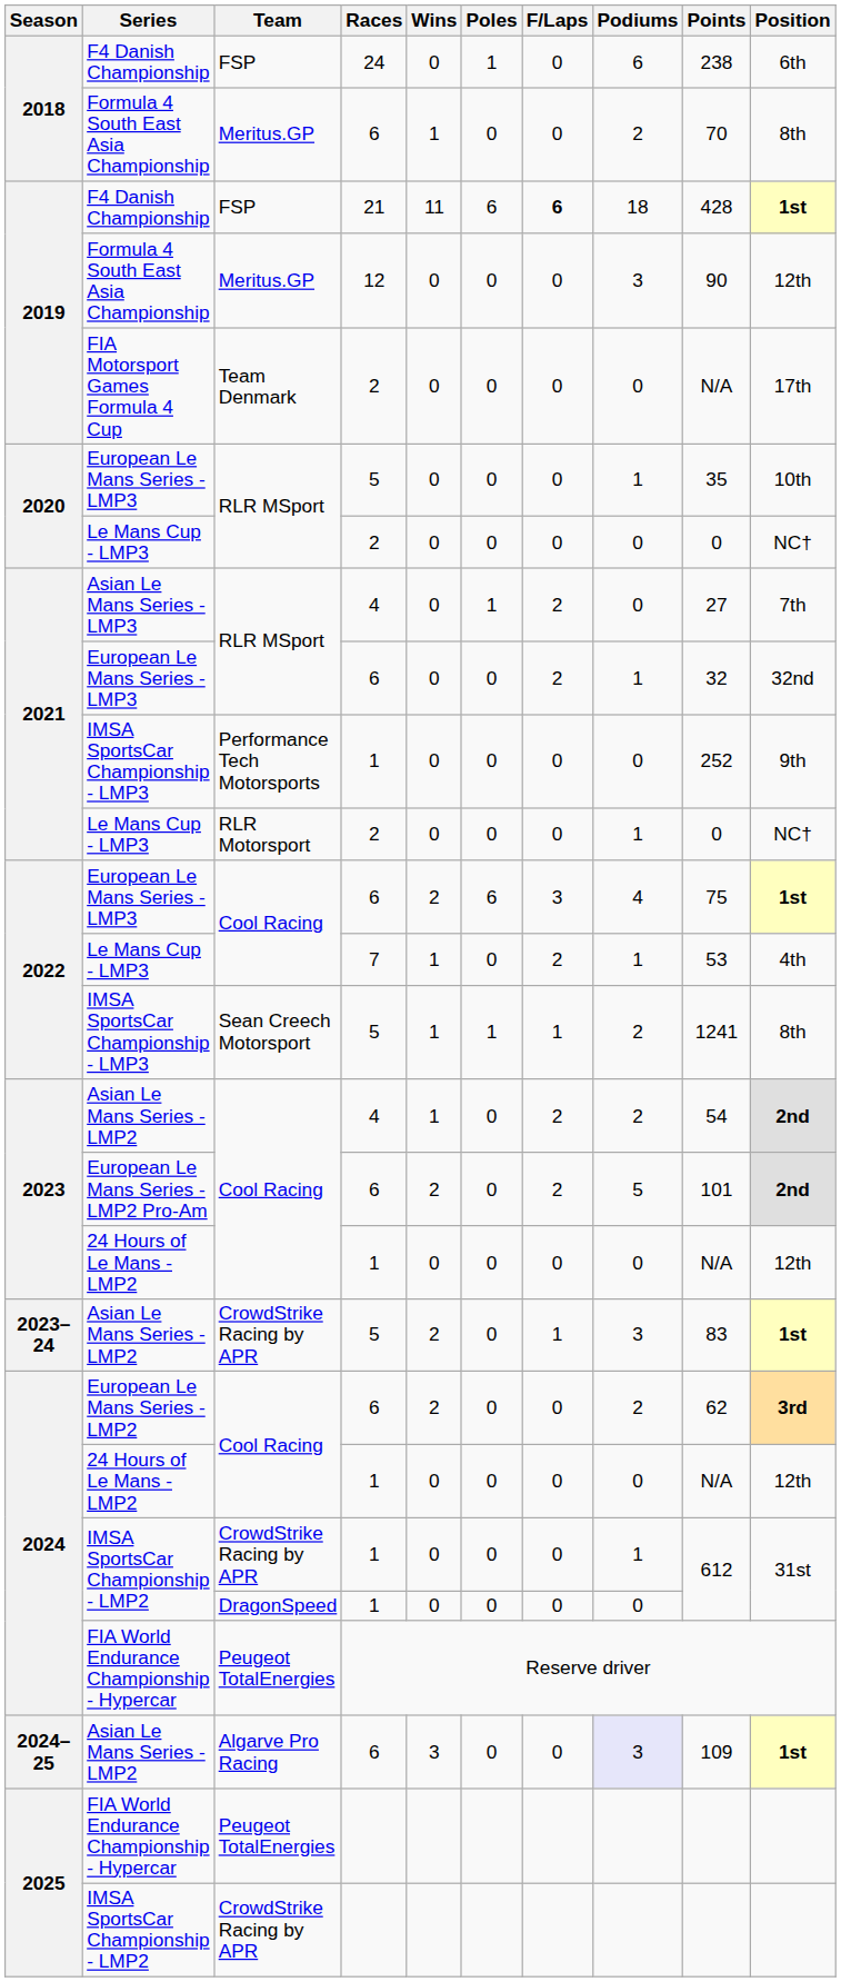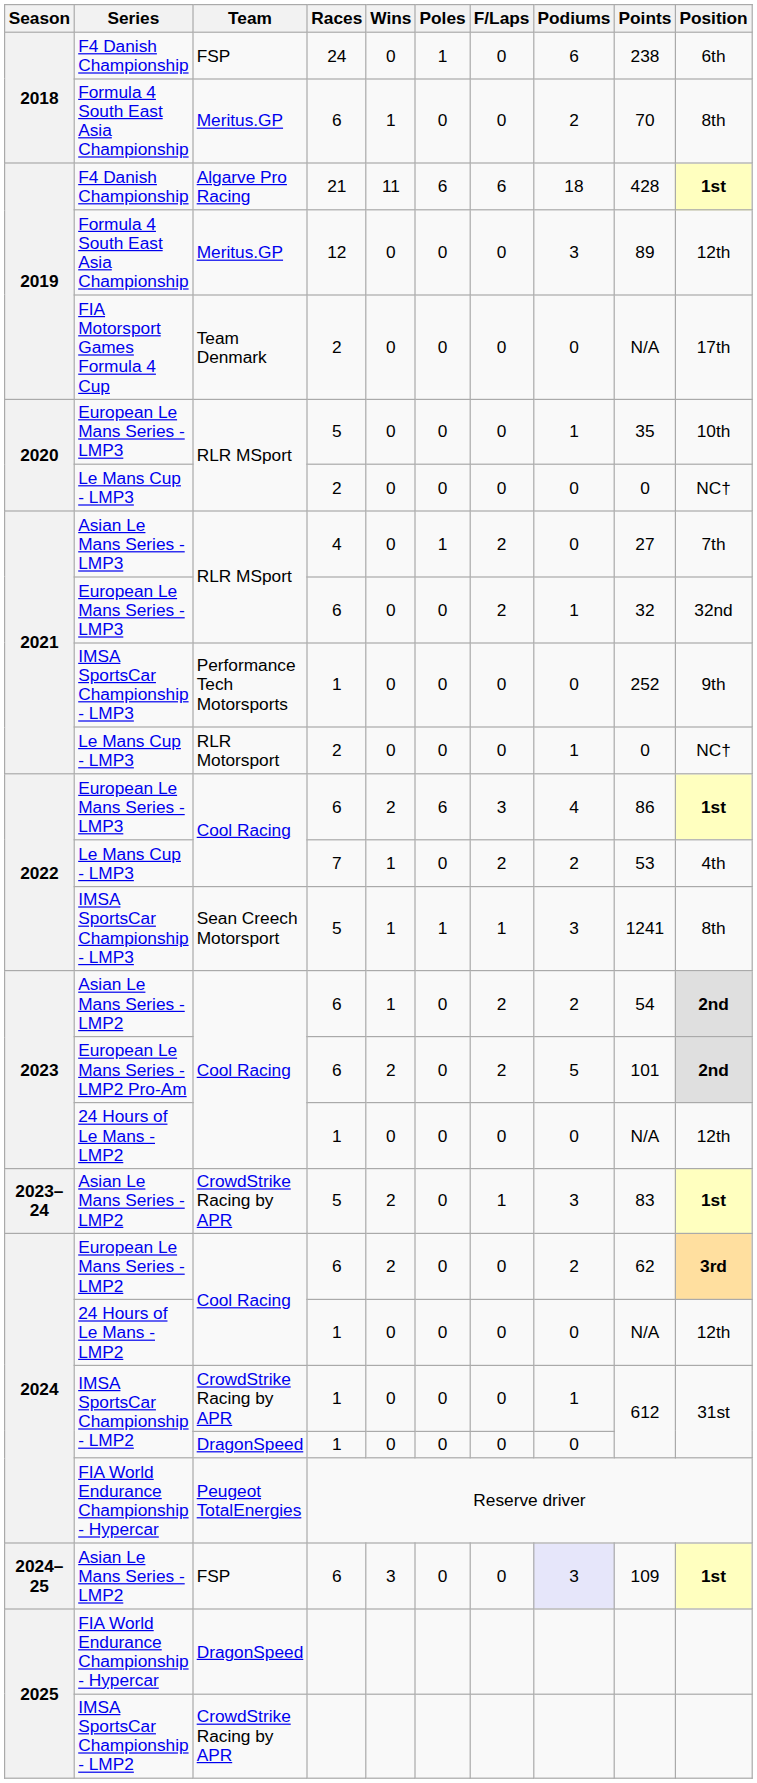 <table class="wikitable" style="font-size: 90%; text-align:center">
 <tr>
 <th>Season</th>
 <th>Series</th>
 <th>Team</th>
 <th>Races</th>
 <th>Wins</th>
 <th>Poles</th>
 <th>F/Laps</th>
 <th>Podiums</th>
 <th>Points</th>
 <th>Position</th>
 </tr>
 <tr>
 <th rowspan="2">2018</th>
 <td align="left"><a href='#'>F4 Danish Championship</a></td>
 <td align="left">FSP</td>
 <td>24</td>
 <td>0</td>
 <td>1</td>
 <td>0</td>
 <td>6</td>
 <td>238</td>
 <td>6th</td>
 </tr>
 <tr>
 <td align="left"><a href='#'>Formula 4 South East Asia Championship</a></td>
 <td align="left"><a href='#'>Meritus.GP</a></td>
 <td>6</td>
 <td>1</td>
 <td>0</td>
 <td>0</td>
 <td>2</td>
 <td>70</td>
 <td>8th</td>
 </tr>
 <tr>
 <th rowspan="3">2019</th>
 <td align="left"><a href='#'>F4 Danish Championship</a></td>
-<td align="left">FSP</td>
+<td align=left><a href='#'>Algarve Pro Racing</a></td>
 <td>21</td>
 <td>11</td>
 <td>6</td>
-<td><strong>6</strong></td>
+<td>6</td>
 <td>18</td>
 <td>428</td>
 <td style="background:#FFFFBF;"><strong>1st</strong></td>
 </tr>
 <tr>
 <td align="left"><a href='#'>Formula 4 South East Asia Championship</a></td>
 <td align="left"><a href='#'>Meritus.GP</a></td>
 <td>12</td>
 <td>0</td>
 <td>0</td>
 <td>0</td>
 <td>3</td>
-<td>90</td>
+<td>89</td>
 <td>12th</td>
 </tr>
 <tr>
 <td align="left"><a href='#'>FIA Motorsport Games Formula 4 Cup</a></td>
 <td align="left">Team Denmark</td>
 <td>2</td>
 <td>0</td>
 <td>0</td>
 <td>0</td>
 <td>0</td>
 <td>N/A</td>
 <td>17th</td>
 </tr>
 <tr>
 <th rowspan="2">2020</th>
 <td align="left"><a href='#'>European Le Mans Series - LMP3</a></td>
 <td rowspan="2" align="left">RLR MSport</td>
 <td>5</td>
 <td>0</td>
 <td>0</td>
 <td>0</td>
 <td>1</td>
 <td>35</td>
 <td>10th</td>
 </tr>
 <tr>
 <td align="left"><a href='#'>Le Mans Cup - LMP3</a></td>
 <td>2</td>
 <td>0</td>
 <td>0</td>
 <td>0</td>
 <td>0</td>
 <td>0</td>
 <td>NC†</td>
 </tr>
 <tr>
 <th rowspan="4">2021</th>
 <td align="left"><a href='#'>Asian Le Mans Series - LMP3</a></td>
 <td rowspan="2" align="left">RLR MSport</td>
 <td>4</td>
 <td>0</td>
 <td>1</td>
 <td>2</td>
 <td>0</td>
 <td>27</td>
 <td>7th</td>
 </tr>
 <tr>
 <td align="left"><a href='#'>European Le Mans Series - LMP3</a></td>
 <td>6</td>
 <td>0</td>
 <td>0</td>
 <td>2</td>
 <td>1</td>
 <td>32</td>
 <td>32nd</td>
 </tr>
 <tr>
 <td align="left"><a href='#'>IMSA SportsCar Championship - LMP3</a></td>
 <td align="left">Performance Tech Motorsports</td>
 <td>1</td>
 <td>0</td>
 <td>0</td>
 <td>0</td>
 <td>0</td>
 <td>252</td>
 <td>9th</td>
 </tr>
 <tr>
 <td align="left"><a href='#'>Le Mans Cup - LMP3</a></td>
 <td align="left">RLR Motorsport</td>
 <td>2</td>
 <td>0</td>
 <td>0</td>
 <td>0</td>
 <td>1</td>
 <td>0</td>
 <td>NC†</td>
 </tr>
 <tr>
 <th rowspan="3">2022</th>
 <td align="left"><a href='#'>European Le Mans Series - LMP3</a></td>
 <td rowspan="2" align="left"><a href='#'>Cool Racing</a></td>
 <td>6</td>
 <td>2</td>
 <td>6</td>
 <td>3</td>
 <td>4</td>
-<td>75</td>
+<td>86</td>
 <td style="background:#FFFFBF;"><strong>1st</strong></td>
 </tr>
 <tr>
 <td align="left"><a href='#'>Le Mans Cup - LMP3</a></td>
 <td>7</td>
 <td>1</td>
 <td>0</td>
 <td>2</td>
-<td>1</td>
+<td>2</td>
 <td>53</td>
 <td>4th</td>
 </tr>
 <tr>
 <td align="left"><a href='#'>IMSA SportsCar Championship - LMP3</a></td>
 <td align="left">Sean Creech Motorsport</td>
 <td>5</td>
 <td>1</td>
 <td>1</td>
 <td>1</td>
-<td>2</td>
+<td>3</td>
 <td>1241</td>
 <td>8th</td>
 </tr>
 <tr>
 <th rowspan="3">2023</th>
 <td align=left><a href='#'>Asian Le Mans Series - LMP2</a></td>
 <td rowspan="3" align="left"><a href='#'>Cool Racing</a></td>
-<td>4</td>
+<td>6</td>
 <td>1</td>
 <td>0</td>
 <td>2</td>
 <td>2</td>
 <td>54</td>
 <td style="background:#DFDFDF"><strong>2nd</strong></td>
 </tr>
 <tr>
 <td align="left"><a href='#'>European Le Mans Series - LMP2 Pro-Am</a></td>
 <td>6</td>
 <td>2</td>
 <td>0</td>
 <td>2</td>
 <td>5</td>
 <td>101</td>
 <td style="background:#DFDFDF"><strong>2nd</strong></td>
 </tr>
 <tr>
 <td align="left"><a href='#'>24 Hours of Le Mans - LMP2</a></td>
 <td>1</td>
 <td>0</td>
 <td>0</td>
 <td>0</td>
 <td>0</td>
 <td>N/A</td>
 <td>12th</td>
 </tr>
 <tr>
 <th>2023–24</th>
 <td align="left"><a href='#'>Asian Le Mans Series - LMP2</a></td>
 <td align="left"><a href='#'>CrowdStrike</a> Racing by <a href='#'>APR</a></td>
 <td>5</td>
 <td>2</td>
 <td>0</td>
 <td>1</td>
 <td>3</td>
 <td>83</td>
 <td style="background:#FFFFBF;"><strong>1st</strong></td>
 </tr>
 <tr>
 <th rowspan="5">2024</th>
 <td align=left><a href='#'>European Le Mans Series - LMP2</a></td>
 <td align=left rowspan="2"><a href='#'>Cool Racing</a></td>
 <td>6</td>
 <td>2</td>
 <td>0</td>
 <td>0</td>
 <td>2</td>
 <td>62</td>
 <td style="background:#FFDF9F;"><strong>3rd</strong></td>
 </tr>
 <tr>
 <td align=left><a href='#'>24 Hours of Le Mans - LMP2</a></td>
 <td>1</td>
 <td>0</td>
 <td>0</td>
 <td>0</td>
 <td>0</td>
 <td>N/A</td>
 <td>12th</td>
 </tr>
 <tr>
 <td rowspan="2" align=left><a href='#'>IMSA SportsCar Championship - LMP2</a></td>
 <td align=left><a href='#'>CrowdStrike</a> Racing by <a href='#'>APR</a></td>
 <td>1</td>
 <td>0</td>
 <td>0</td>
 <td>0</td>
 <td>1</td>
 <td rowspan="2">612</td>
 <td rowspan="2">31st</td>
 </tr>
 <tr>
 <td align=left><a href='#'>DragonSpeed</a></td>
 <td>1</td>
 <td>0</td>
 <td>0</td>
 <td>0</td>
 <td>0</td>
 </tr>
 <tr>
 <td align=left><a href='#'>FIA World Endurance Championship - Hypercar</a></td>
 <td align=left><a href='#'>Peugeot TotalEnergies</a></td>
 <td colspan="7">Reserve driver</td>
 </tr>
 <tr>
 <th>2024–25</th>
 <td align=left><a href='#'>Asian Le Mans Series - LMP2</a></td>
-<td align=left><a href='#'>Algarve Pro Racing</a></td>
+<td align="left">FSP</td>
 <td>6</td>
 <td>3</td>
 <td>0</td>
 <td>0</td>
 <td style="background: lavender;">3</td>
 <td>109</td>
 <td style="background:#FFFFBF;"><strong>1st</strong></td>
 </tr>
 <tr>
 <th rowspan="2">2025</th>
 <td align=left><a href='#'>FIA World Endurance Championship - Hypercar</a></td>
-<td align=left><a href='#'>Peugeot TotalEnergies</a></td>
+<td align=left><a href='#'>DragonSpeed</a></td>
 <td></td>
 <td></td>
 <td></td>
 <td></td>
 <td></td>
 <td></td>
 <td></td>
 </tr>
 <tr>
 <td align=left><a href='#'>IMSA SportsCar Championship - LMP2</a></td>
 <td align=left><a href='#'>CrowdStrike</a> Racing by <a href='#'>APR</a></td>
 <td></td>
 <td></td>
 <td></td>
 <td></td>
 <td></td>
 <td></td>
 <td></td>
 </tr>
 </table>
